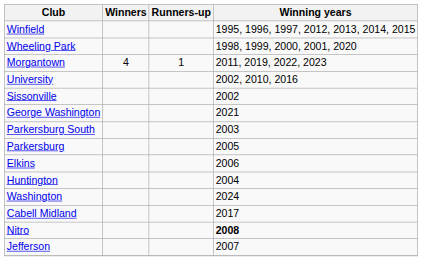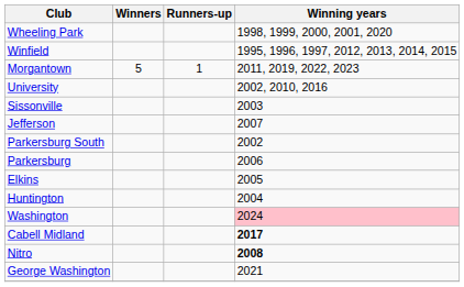 <table class="wikitable">
 <tr>
 <th>Club</th>
 <th>Winners</th>
 <th>Runners-up</th>
 <th>Winning years</th>
 </tr>
 <tr>
+<td><a href='#'>Wheeling Park</a></td>
+<td></td>
+<td></td>
+<td>1998, 1999, 2000, 2001, 2020</td>
+</tr>
+<tr>
 <td><a href='#'>Winfield</a></td>
 <td></td>
 <td></td>
 <td>1995, 1996, 1997, 2012, 2013, 2014, 2015</td>
 </tr>
 <tr>
-<td><a href='#'>Wheeling Park</a></td>
-<td></td>
-<td></td>
-<td>1998, 1999, 2000, 2001, 2020</td>
-</tr>
-<tr>
 <td><a href='#'>Morgantown</a></td>
-<td align=center>4</td>
+<td align=center>5</td>
 <td align=center>1</td>
 <td>2011, 2019, 2022, 2023</td>
 </tr>
 <tr>
 <td><a href='#'>University</a></td>
 <td></td>
 <td></td>
 <td>2002, 2010, 2016</td>
 </tr>
 <tr>
 <td><a href='#'>Sissonville</a></td>
 <td></td>
 <td></td>
-<td>2002</td>
+<td>2003</td>
 </tr>
 <tr>
-<td><a href='#'>George Washington</a></td>
+<td><a href='#'>Jefferson</a></td>
 <td></td>
 <td></td>
-<td>2021</td>
+<td>2007</td>
 </tr>
 <tr>
 <td><a href='#'>Parkersburg South</a></td>
 <td></td>
 <td></td>
-<td>2003</td>
+<td>2002</td>
 </tr>
 <tr>
 <td><a href='#'>Parkersburg</a></td>
 <td></td>
 <td></td>
-<td>2005</td>
+<td>2006</td>
 </tr>
 <tr>
 <td><a href='#'>Elkins</a></td>
 <td></td>
 <td></td>
-<td>2006</td>
+<td>2005</td>
 </tr>
 <tr>
 <td><a href='#'>Huntington</a></td>
 <td></td>
 <td></td>
 <td>2004</td>
 </tr>
 <tr>
 <td><a href='#'> Washington</a></td>
 <td></td>
 <td></td>
-<td>2024</td>
+<td style="background: pink;">2024</td>
 </tr>
 <tr>
 <td><a href='#'>Cabell Midland</a></td>
 <td></td>
 <td></td>
-<td>2017</td>
+<td><strong>2017</strong></td>
 </tr>
 <tr>
 <td><a href='#'>Nitro</a></td>
 <td></td>
 <td></td>
 <td><strong>2008</strong></td>
 </tr>
 <tr>
-<td><a href='#'>Jefferson</a></td>
+<td><a href='#'>George Washington</a></td>
 <td></td>
 <td></td>
-<td>2007</td>
+<td>2021</td>
 </tr>
 <tr>
 </tr>
 </table>
